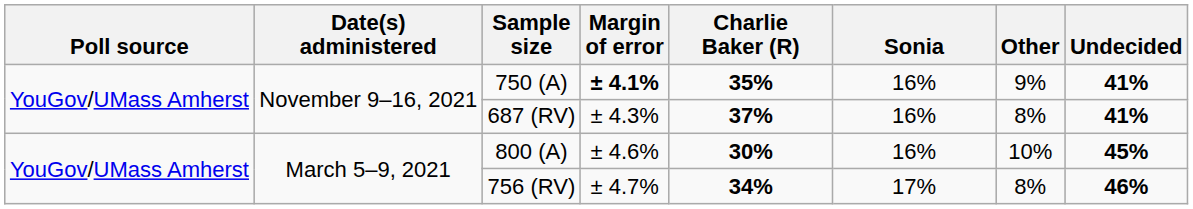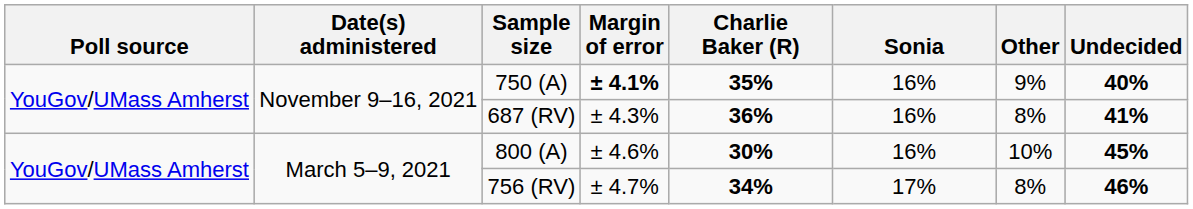 <table class="wikitable" style="font-size:90%;text-align:center;">
 <tr valign=bottom>
 <th>Poll source</th>
 <th>Date(s)<br>administered</th>
 <th>Sample<br>size</th>
 <th>Margin<br>of error</th>
 <th style="width:100px;">Charlie<br>Baker (R)</th>
 <th style="width:100px;">Sonia<br></th>
 <th>Other</th>
 <th>Undecided</th>
 </tr>
 <tr>
 <td style="text-align:left;" rowspan="2"><a href='#'>YouGov</a>/<a href='#'>UMass Amherst</a></td>
 <td rowspan="2">November 9–16, 2021</td>
 <td>750 (A)</td>
 <td><strong>± 4.1%</strong></td>
 <td><strong>35%</strong></td>
 <td>16%</td>
 <td>9%</td>
-<td><strong>41%</strong></td>
+<td><strong>40%</strong></td>
 </tr>
 <tr>
 <td>687 (RV)</td>
 <td>± 4.3%</td>
-<td><strong>37%</strong></td>
+<td><strong>36%</strong></td>
 <td>16%</td>
 <td>8%</td>
 <td><strong>41%</strong></td>
 </tr>
 <tr>
 <td style="text-align:left;" rowspan="2"><a href='#'>YouGov</a>/<a href='#'>UMass Amherst</a></td>
 <td rowspan="2">March 5–9, 2021</td>
 <td>800 (A)</td>
 <td>± 4.6%</td>
 <td><strong>30%</strong></td>
 <td>16%</td>
 <td>10%</td>
 <td><strong>45%</strong></td>
 </tr>
 <tr>
 <td>756 (RV)</td>
 <td>± 4.7%</td>
 <td><strong>34%</strong></td>
 <td>17%</td>
 <td>8%</td>
 <td><strong>46%</strong></td>
 </tr>
 </table>
